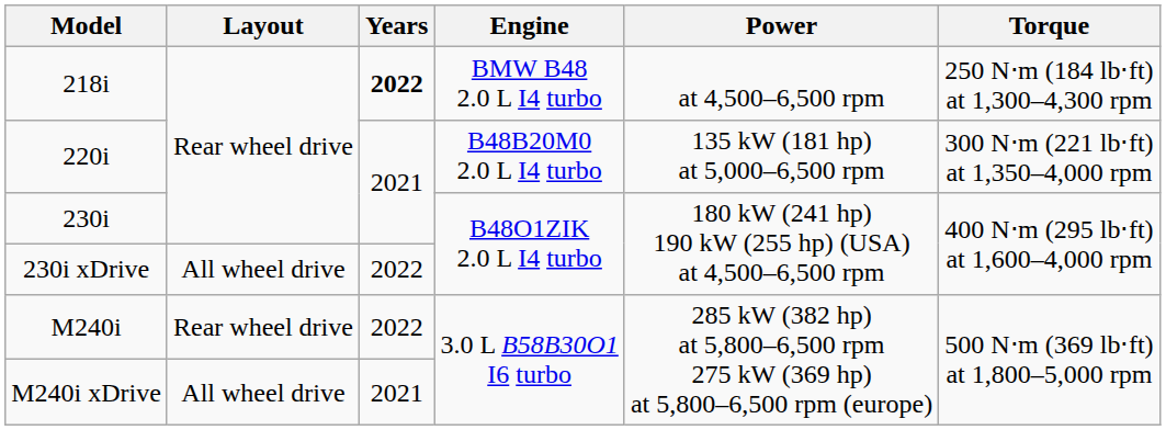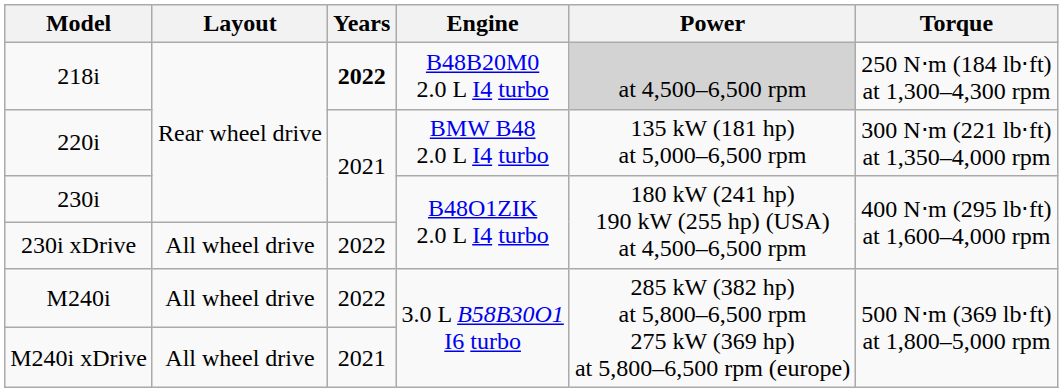 <table class="wikitable sortable" style="text-align: center;">
 <tr>
 <th>Model</th>
 <th>Layout</th>
 <th>Years</th>
 <th>Engine</th>
 <th>Power</th>
 <th>Torque</th>
 </tr>
 <tr>
 <td>218i </td>
 <td rowspan="3">Rear wheel drive</td>
 <td><strong>2022</strong></td>
-<td><a href='#'>BMW B48</a><br>2.0 L <a href='#'>I4</a> <a href='#'>turbo</a></td>
-<td><br>at 4,500–6,500 rpm</td>
+<td><a href='#'>B48B20M0</a><br>2.0 L <a href='#'>I4</a> <a href='#'>turbo</a></td>
+<td style="background: lightgrey;"><br>at 4,500–6,500 rpm</td>
 <td>250 N⋅m (184 lb⋅ft)<br>at 1,300–4,300 rpm</td>
 </tr>
 <tr>
 <td>220i</td>
 <td rowspan="2">2021</td>
-<td><a href='#'>B48B20M0</a><br>2.0 L <a href='#'>I4</a> <a href='#'>turbo</a></td>
+<td><a href='#'>BMW B48</a><br>2.0 L <a href='#'>I4</a> <a href='#'>turbo</a></td>
 <td>135 kW (181 hp)<br>at 5,000–6,500 rpm</td>
 <td>300 N⋅m (221 lb⋅ft)<br>at 1,350–4,000 rpm</td>
 </tr>
 <tr>
 <td>230i</td>
 <td rowspan="2"><a href='#'>B48O1ZIK</a><br>2.0 L <a href='#'>I4</a> <a href='#'>turbo</a></td>
 <td rowspan="2">180 kW (241 hp)<br>190 kW (255 hp) (USA)<br>at 4,500–6,500 rpm</td>
 <td rowspan="2">400 N⋅m (295 lb⋅ft)<br>at 1,600–4,000 rpm</td>
 </tr>
 <tr>
 <td>230i xDrive</td>
 <td>All wheel drive</td>
 <td>2022</td>
 </tr>
 <tr>
 <td>M240i</td>
-<td>Rear wheel drive</td>
+<td>All wheel drive</td>
 <td>2022</td>
 <td rowspan="2">3.0 L <em><a href='#'>B58B30O1</a></em><br><a href='#'>I6</a> <a href='#'>turbo</a></td>
 <td rowspan="2">285 kW (382 hp)<br>at 5,800–6,500 rpm<br>275 kW (369 hp)<br>at 5,800–6,500 rpm (europe)</td>
 <td rowspan="2">500 N⋅m (369 lb⋅ft)<br>at 1,800–5,000 rpm</td>
 </tr>
 <tr>
 <td>M240i xDrive</td>
 <td>All wheel drive</td>
 <td>2021</td>
 </tr>
 </table>
